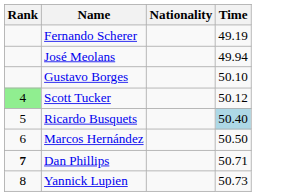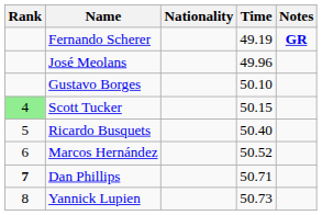 <table class="wikitable sortable" style="text-align:center">
 <tr>
 <th>Rank</th>
 <th>Name</th>
 <th>Nationality</th>
 <th>Time</th>
+<th>Notes</th>
 </tr>
 <tr>
 <td></td>
 <td align=left><a href='#'>Fernando Scherer</a></td>
 <td align=left></td>
 <td>49.19</td>
+<td><strong><a href='#'>GR</a></strong></td>
 </tr>
 <tr>
 <td></td>
 <td align=left><a href='#'>José Meolans</a></td>
 <td align=left></td>
-<td>49.94</td>
+<td>49.96</td>
+<td></td>
 </tr>
 <tr>
 <td></td>
 <td align=left><a href='#'>Gustavo Borges</a></td>
 <td align=left></td>
 <td>50.10</td>
+<td></td>
 </tr>
 <tr>
 <td style="background: lightgreen;">4</td>
 <td align=left><a href='#'>Scott Tucker</a></td>
 <td align=left></td>
-<td>50.12</td>
+<td>50.15</td>
+<td></td>
 </tr>
 <tr>
 <td>5</td>
 <td align=left><a href='#'>Ricardo Busquets</a></td>
 <td align=left></td>
-<td style="background: lightblue;">50.40</td>
+<td>50.40</td>
+<td></td>
 </tr>
 <tr>
 <td>6</td>
 <td align=left><a href='#'>Marcos Hernández</a></td>
 <td align=left></td>
-<td>50.50</td>
+<td>50.52</td>
+<td></td>
 </tr>
 <tr>
 <td><strong>7</strong></td>
 <td align=left><a href='#'>Dan Phillips</a></td>
 <td align=left></td>
 <td>50.71</td>
+<td></td>
 </tr>
 <tr>
 <td>8</td>
 <td align=left><a href='#'>Yannick Lupien</a></td>
 <td align=left></td>
 <td>50.73</td>
+<td></td>
 </tr>
 </table>
